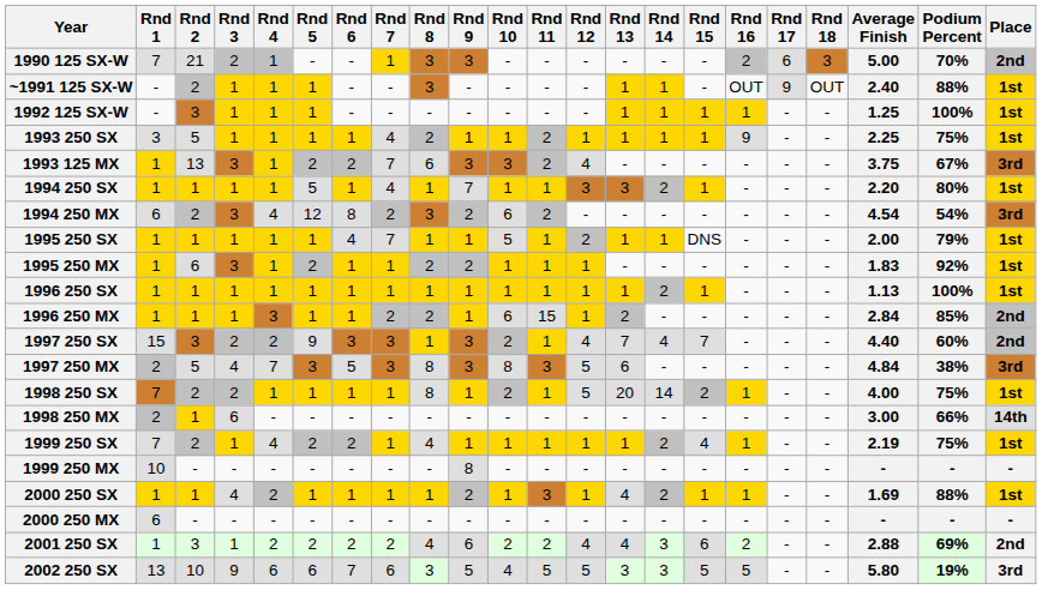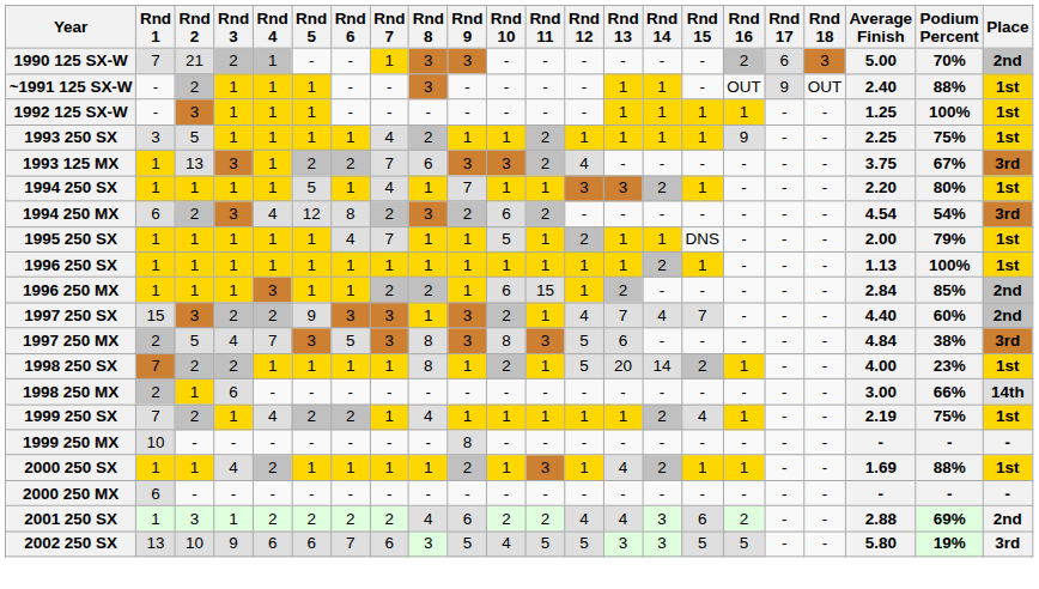 <table class="wikitable" style="font-size: 85%; text-align:center">
 <tr valign="top">
 <th valign="middle">Year</th>
 <th>Rnd<br>1</th>
 <th>Rnd<br>2</th>
 <th>Rnd<br>3</th>
 <th>Rnd<br>4</th>
 <th>Rnd<br>5</th>
 <th>Rnd<br>6</th>
 <th>Rnd<br>7</th>
 <th>Rnd<br>8</th>
 <th>Rnd<br>9</th>
 <th>Rnd<br>10</th>
 <th>Rnd<br>11</th>
 <th>Rnd<br>12</th>
 <th>Rnd<br>13</th>
 <th>Rnd<br>14</th>
 <th>Rnd<br>15</th>
 <th>Rnd<br>16</th>
 <th>Rnd<br>17</th>
 <th>Rnd<br>18</th>
 <th valign="middle">Average<br>Finish</th>
 <th valign="middle">Podium<br>Percent</th>
 <th valign="middle">Place</th>
 </tr>
 <tr>
 <th>1990 125 SX-W</th>
 <td style="background:#dfdfdf;">7</td>
 <td style="background:#dfdfdf;">21</td>
 <td style="background:silver;">2</td>
 <td style="background:silver;">1</td>
 <td>-</td>
 <td>-</td>
 <td style="background:gold;">1</td>
 <td style="background:#cd7f32;">3</td>
 <td style="background:#cd7f32;">3</td>
 <td>-</td>
 <td>-</td>
 <td>-</td>
 <td>-</td>
 <td>-</td>
 <td>-</td>
 <td style="background:silver;">2</td>
 <td style="background:#dfdfdf;">6</td>
 <td style="background:#cd7f32;">3</td>
 <th>5.00</th>
 <th>70%</th>
 <th style="background:silver;">2nd</th>
 </tr>
 <tr>
 <th>~1991 125 SX-W</th>
 <td>-</td>
 <td style="background:silver;">2</td>
 <td style="background:gold;">1</td>
 <td style="background:gold;">1</td>
 <td style="background:gold;">1</td>
 <td>-</td>
 <td>-</td>
 <td style="background:#cd7f32;">3</td>
 <td>-</td>
 <td>-</td>
 <td>-</td>
 <td>-</td>
 <td style="background:gold;">1</td>
 <td style="background:gold;">1</td>
 <td>-</td>
 <td>OUT</td>
 <td style="background:#dfdfdf;">9</td>
 <td>OUT</td>
 <th>2.40</th>
 <th>88%</th>
 <th style="background:gold;">1st</th>
 </tr>
 <tr>
 <th>1992 125 SX-W</th>
 <td>-</td>
 <td style="background:#cd7f32;">3</td>
 <td style="background:gold;">1</td>
 <td style="background:gold;">1</td>
 <td style="background:gold;">1</td>
 <td>-</td>
 <td>-</td>
 <td>-</td>
 <td>-</td>
 <td>-</td>
 <td>-</td>
 <td>-</td>
 <td style="background:gold;">1</td>
 <td style="background:gold;">1</td>
 <td style="background:gold;">1</td>
 <td style="background:gold;">1</td>
 <td>-</td>
 <td>-</td>
 <th>1.25</th>
 <th>100%</th>
 <th style="background:gold;">1st</th>
 </tr>
 <tr>
 <th>1993 250 SX</th>
 <td style="background:#dfdfdf;">3</td>
 <td style="background:#dfdfdf;">5</td>
 <td style="background:gold;">1</td>
 <td style="background:gold;">1</td>
 <td style="background:gold;">1</td>
 <td style="background:gold;">1</td>
 <td style="background:#dfdfdf;">4</td>
 <td style="background:silver;">2</td>
 <td style="background:gold;">1</td>
 <td style="background:gold;">1</td>
 <td style="background:silver;">2</td>
 <td style="background:gold;">1</td>
 <td style="background:gold;">1</td>
 <td style="background:gold;">1</td>
 <td style="background:gold;">1</td>
 <td style="background:#dfdfdf;">9</td>
 <td>-</td>
 <td>-</td>
 <th>2.25</th>
 <th>75%</th>
 <th style="background:gold;">1st</th>
 </tr>
 <tr>
 <th>1993 125 MX</th>
 <td style="background:gold;">1</td>
 <td style="background:#dfdfdf;">13</td>
 <td style="background:#cd7f32;">3</td>
 <td style="background:gold;">1</td>
 <td style="background:silver;">2</td>
 <td style="background:silver;">2</td>
 <td style="background:#dfdfdf;">7</td>
 <td style="background:#dfdfdf;">6</td>
 <td style="background:#cd7f32;">3</td>
 <td style="background:#cd7f32;">3</td>
 <td style="background:silver;">2</td>
 <td style="background:#dfdfdf;">4</td>
 <td>-</td>
 <td>-</td>
 <td>-</td>
 <td>-</td>
 <td>-</td>
 <td>-</td>
 <th>3.75</th>
 <th>67%</th>
 <th style="background:#cd7f32;">3rd</th>
 </tr>
 <tr>
 <th>1994 250 SX</th>
 <td style="background:gold;">1</td>
 <td style="background:gold;">1</td>
 <td style="background:gold;">1</td>
 <td style="background:gold;">1</td>
 <td style="background:#dfdfdf;">5</td>
 <td style="background:gold;">1</td>
 <td style="background:#dfdfdf;">4</td>
 <td style="background:gold;">1</td>
 <td style="background:#dfdfdf;">7</td>
 <td style="background:gold;">1</td>
 <td style="background:gold;">1</td>
 <td style="background:#cd7f32;">3</td>
 <td style="background:#cd7f32;">3</td>
 <td style="background:silver;">2</td>
 <td style="background:gold;">1</td>
 <td>-</td>
 <td>-</td>
 <td>-</td>
 <th>2.20</th>
 <th>80%</th>
 <th style="background:gold;">1st</th>
 </tr>
 <tr>
 <th>1994 250 MX</th>
 <td style="background:#dfdfdf;">6</td>
 <td style="background:silver;">2</td>
 <td style="background:#cd7f32;">3</td>
 <td style="background:#dfdfdf;">4</td>
 <td style="background:#dfdfdf;">12</td>
 <td style="background:#dfdfdf;">8</td>
 <td style="background:silver;">2</td>
 <td style="background:#cd7f32;">3</td>
 <td style="background:silver;">2</td>
 <td style="background:#dfdfdf;">6</td>
 <td style="background:silver;">2</td>
 <td>-</td>
 <td>-</td>
 <td>-</td>
 <td>-</td>
 <td>-</td>
 <td>-</td>
 <td>-</td>
 <th>4.54</th>
 <th>54%</th>
 <th style="background:#cd7f32;">3rd</th>
 </tr>
 <tr>
 <th>1995 250 SX</th>
 <td style="background:gold;">1</td>
 <td style="background:gold;">1</td>
 <td style="background:gold;">1</td>
 <td style="background:gold;">1</td>
 <td style="background:gold;">1</td>
 <td style="background:#dfdfdf;">4</td>
 <td style="background:#dfdfdf;">7</td>
 <td style="background:gold;">1</td>
 <td style="background:gold;">1</td>
 <td style="background:#dfdfdf;">5</td>
 <td style="background:gold;">1</td>
 <td style="background:silver;">2</td>
 <td style="background:gold;">1</td>
 <td style="background:gold;">1</td>
 <td>DNS</td>
 <td>-</td>
 <td>-</td>
 <td>-</td>
 <th>2.00</th>
 <th>79%</th>
 <th style="background:gold;">1st</th>
 </tr>
 <tr>
-<th>1995 250 MX</th>
-<td style="background:gold;">1</td>
-<td style="background:#dfdfdf;">6</td>
-<td style="background:#cd7f32;">3</td>
-<td style="background:gold;">1</td>
-<td style="background:silver;">2</td>
-<td style="background:gold;">1</td>
-<td style="background:gold;">1</td>
-<td style="background:silver;">2</td>
-<td style="background:silver;">2</td>
-<td style="background:gold;">1</td>
-<td style="background:gold;">1</td>
-<td style="background:gold;">1</td>
-<td>-</td>
-<td>-</td>
-<td>-</td>
-<td>-</td>
-<td>-</td>
-<td>-</td>
-<th>1.83</th>
-<th>92%</th>
-<th style="background:gold;">1st</th>
-</tr>
-<tr>
 <th>1996 250 SX</th>
 <td style="background:gold;">1</td>
 <td style="background:gold;">1</td>
 <td style="background:gold;">1</td>
 <td style="background:gold;">1</td>
 <td style="background:gold;">1</td>
 <td style="background:gold;">1</td>
 <td style="background:gold;">1</td>
 <td style="background:gold;">1</td>
 <td style="background:gold;">1</td>
 <td style="background:gold;">1</td>
 <td style="background:gold;">1</td>
 <td style="background:gold;">1</td>
 <td style="background:gold;">1</td>
 <td style="background:silver;">2</td>
 <td style="background:gold;">1</td>
 <td>-</td>
 <td>-</td>
 <td>-</td>
 <th>1.13</th>
 <th>100%</th>
 <th style="background:gold;">1st</th>
 </tr>
 <tr>
 <th>1996 250 MX</th>
 <td style="background:gold;">1</td>
 <td style="background:gold;">1</td>
 <td style="background:gold;">1</td>
 <td style="background:#cd7f32;">3</td>
 <td style="background:gold;">1</td>
 <td style="background:gold;">1</td>
 <td style="background:silver;">2</td>
 <td style="background:silver;">2</td>
 <td style="background:gold;">1</td>
 <td style="background:#dfdfdf;">6</td>
 <td style="background:#dfdfdf;">15</td>
 <td style="background:gold;">1</td>
 <td style="background:silver;">2</td>
 <td>-</td>
 <td>-</td>
 <td>-</td>
 <td>-</td>
 <td>-</td>
 <th>2.84</th>
 <th>85%</th>
 <th style="background:silver;">2nd</th>
 </tr>
 <tr>
 <th>1997 250 SX</th>
 <td style="background:#dfdfdf;">15</td>
 <td style="background:#cd7f32;">3</td>
 <td style="background:silver;">2</td>
 <td style="background:silver;">2</td>
 <td style="background:#dfdfdf;">9</td>
 <td style="background:#cd7f32;">3</td>
 <td style="background:#cd7f32;">3</td>
 <td style="background:gold;">1</td>
 <td style="background:#cd7f32;">3</td>
 <td style="background:silver;">2</td>
 <td style="background:gold;">1</td>
 <td style="background:#dfdfdf;">4</td>
 <td style="background:#dfdfdf;">7</td>
 <td style="background:#dfdfdf;">4</td>
 <td style="background:#dfdfdf;">7</td>
 <td>-</td>
 <td>-</td>
 <td>-</td>
 <th>4.40</th>
 <th>60%</th>
 <th style="background:silver;">2nd</th>
 </tr>
 <tr>
 <th>1997 250 MX</th>
 <td style="background:silver;">2</td>
 <td style="background:#dfdfdf;">5</td>
 <td style="background:#dfdfdf;">4</td>
 <td style="background:#dfdfdf;">7</td>
 <td style="background:#cd7f32;">3</td>
 <td style="background:#dfdfdf;">5</td>
 <td style="background:#cd7f32;">3</td>
 <td style="background:#dfdfdf;">8</td>
 <td style="background:#cd7f32;">3</td>
 <td style="background:#dfdfdf;">8</td>
 <td style="background:#cd7f32;">3</td>
 <td style="background:#dfdfdf;">5</td>
 <td style="background:#dfdfdf;">6</td>
 <td>-</td>
 <td>-</td>
 <td>-</td>
 <td>-</td>
 <td>-</td>
 <th>4.84</th>
 <th>38%</th>
 <th style="background:#cd7f32;">3rd</th>
 </tr>
 <tr>
 <th>1998 250 SX</th>
 <td style="background:#cd7f32;">7</td>
 <td style="background:silver;">2</td>
 <td style="background:silver;">2</td>
 <td style="background:gold;">1</td>
 <td style="background:gold;">1</td>
 <td style="background:gold;">1</td>
 <td style="background:gold;">1</td>
 <td style="background:#dfdfdf;">8</td>
 <td style="background:gold;">1</td>
 <td style="background:silver;">2</td>
 <td style="background:gold;">1</td>
 <td style="background:#dfdfdf;">5</td>
 <td style="background:#dfdfdf;">20</td>
 <td style="background:#dfdfdf;">14</td>
 <td style="background:silver;">2</td>
 <td style="background:gold;">1</td>
 <td>-</td>
 <td>-</td>
 <th>4.00</th>
-<th>75%</th>
+<th>23%</th>
 <th style="background:gold;">1st</th>
 </tr>
 <tr>
 <th>1998 250 MX</th>
 <td style="background:silver;">2</td>
 <td style="background:gold;">1</td>
 <td style="background:#dfdfdf;">6</td>
 <td>-</td>
 <td>-</td>
 <td>-</td>
 <td>-</td>
 <td>-</td>
 <td>-</td>
 <td>-</td>
 <td>-</td>
 <td>-</td>
 <td>-</td>
 <td>-</td>
 <td>-</td>
 <td>-</td>
 <td>-</td>
 <td>-</td>
 <th>3.00</th>
 <th>66%</th>
 <th style="background:#dfdfdf;">14th</th>
 </tr>
 <tr>
 <th>1999 250 SX</th>
 <td style="background:#dfdfdf;">7</td>
 <td style="background:silver;">2</td>
 <td style="background:gold;">1</td>
 <td style="background:#dfdfdf;">4</td>
 <td style="background:silver;">2</td>
 <td style="background:silver;">2</td>
 <td style="background:gold;">1</td>
 <td style="background:#dfdfdf;">4</td>
 <td style="background:gold;">1</td>
 <td style="background:gold;">1</td>
 <td style="background:gold;">1</td>
 <td style="background:gold;">1</td>
 <td style="background:gold;">1</td>
 <td style="background:silver;">2</td>
 <td style="background:#dfdfdf;">4</td>
 <td style="background:gold;">1</td>
 <td>-</td>
 <td>-</td>
 <th>2.19</th>
 <th>75%</th>
 <th style="background:gold;">1st</th>
 </tr>
 <tr>
 <th>1999 250 MX</th>
 <td style="background:#dfdfdf;">10</td>
 <td>-</td>
 <td>-</td>
 <td>-</td>
 <td>-</td>
 <td>-</td>
 <td>-</td>
 <td>-</td>
 <td style="background:#dfdfdf;">8</td>
 <td>-</td>
 <td>-</td>
 <td>-</td>
 <td>-</td>
 <td>-</td>
 <td>-</td>
 <td>-</td>
 <td>-</td>
 <td>-</td>
 <th>-</th>
 <th>-</th>
 <th>-</th>
 </tr>
 <tr>
 <th>2000 250 SX</th>
 <td style="background:gold;">1</td>
 <td style="background:gold;">1</td>
 <td style="background:#dfdfdf;">4</td>
 <td style="background:silver;">2</td>
 <td style="background:gold;">1</td>
 <td style="background:gold;">1</td>
 <td style="background:gold;">1</td>
 <td style="background:gold;">1</td>
 <td style="background:silver;">2</td>
 <td style="background:gold;">1</td>
 <td style="background:#cd7f32;">3</td>
 <td style="background:gold;">1</td>
 <td style="background:#dfdfdf;">4</td>
 <td style="background:silver;">2</td>
 <td style="background:gold;">1</td>
 <td style="background:gold;">1</td>
 <td>-</td>
 <td>-</td>
 <th>1.69</th>
 <th>88%</th>
 <th style="background:gold;">1st</th>
 </tr>
 <tr>
 <th>2000 250 MX</th>
 <td style="background:#dfdfdf;">6</td>
 <td>-</td>
 <td>-</td>
 <td>-</td>
 <td>-</td>
 <td>-</td>
 <td>-</td>
 <td>-</td>
 <td>-</td>
 <td>-</td>
 <td>-</td>
 <td>-</td>
 <td>-</td>
 <td>-</td>
 <td>-</td>
 <td>-</td>
 <td>-</td>
 <td>-</td>
 <th>-</th>
 <th>-</th>
 <th>-</th>
 </tr>
 <tr>
 <th>2001 250 SX</th>
 <td style="background:#dfffdf;">1</td>
 <td style="background:#dfffdf;">3</td>
 <td style="background:#dfffdf;">1</td>
 <td style="background:#dfffdf;">2</td>
 <td style="background:#dfffdf;">2</td>
 <td style="background:#dfffdf;">2</td>
 <td style="background:#dfffdf;">2</td>
 <td style="background:#dfdfdf;">4</td>
 <td style="background:#dfdfdf;">6</td>
 <td style="background:#dfffdf;">2</td>
 <td style="background:#dfffdf;">2</td>
 <td style="background:#dfdfdf;">4</td>
 <td style="background:#dfdfdf;">4</td>
 <td style="background:#dfffdf;">3</td>
 <td style="background:#dfdfdf;">6</td>
 <td style="background:#dfffdf;">2</td>
 <td>-</td>
 <td>-</td>
 <th>2.88</th>
 <th style="background:#dfffdf;">69%</th>
 <th>2nd</th>
 </tr>
 <tr>
 <th>2002 250 SX</th>
 <td style="background:#dfdfdf;">13</td>
 <td style="background:#dfdfdf;">10</td>
 <td style="background:#dfdfdf;">9</td>
 <td style="background:#dfdfdf;">6</td>
 <td style="background:#dfdfdf;">6</td>
 <td style="background:#dfdfdf;">7</td>
 <td style="background:#dfdfdf;">6</td>
 <td style="background:#dfffdf;">3</td>
 <td style="background:#dfdfdf;">5</td>
 <td style="background:#dfdfdf;">4</td>
 <td style="background:#dfdfdf;">5</td>
 <td style="background:#dfdfdf;">5</td>
 <td style="background:#dfffdf;">3</td>
 <td style="background:#dfffdf;">3</td>
 <td style="background:#dfdfdf;">5</td>
 <td style="background:#dfdfdf;">5</td>
 <td>-</td>
 <td>-</td>
 <th>5.80</th>
 <th style="background:#dfffdf;">19%</th>
 <th>3rd</th>
 </tr>
 </table>
